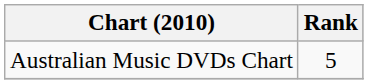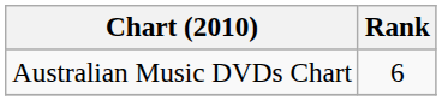 <table class="wikitable">
 <tr>
 <th>Chart (2010)</th>
 <th>Rank</th>
 </tr>
 <tr>
 <td>Australian Music DVDs Chart</td>
-<td align="center">5</td>
+<td align="center">6</td>
 </tr>
 <tr>
 </tr>
 </table>
